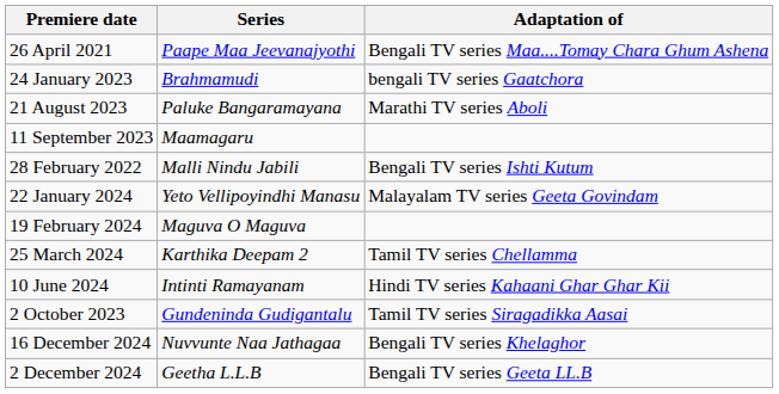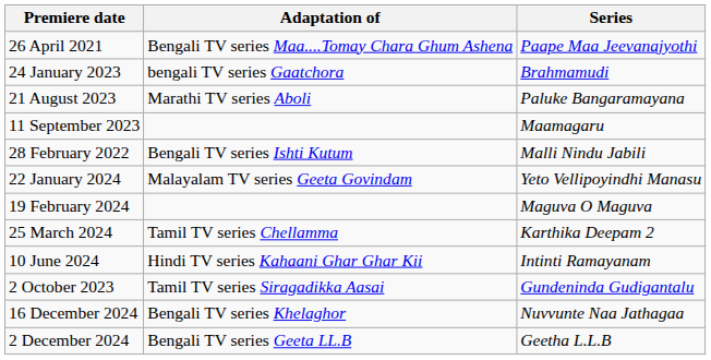 <table class="wikitable sortable">
 <tr>
 <th>Premiere date</th>
+<th>Adaptation of</th>
 <th>Series</th>
-<th>Adaptation of</th>
 </tr>
 <tr>
 <td>26 April 2021</td>
+<td>Bengali TV series <em><a href='#'>Maa....Tomay Chara Ghum Ashena</a></em></td>
 <td><em><a href='#'>Paape Maa Jeevanajyothi</a></em></td>
-<td>Bengali TV series <em><a href='#'>Maa....Tomay Chara Ghum Ashena</a></em></td>
 </tr>
 <tr>
 <td>24 January 2023</td>
+<td>bengali TV series <em><a href='#'>Gaatchora</a></em></td>
 <td><em><a href='#'>Brahmamudi</a></em></td>
-<td>bengali TV series <em><a href='#'>Gaatchora</a></em></td>
 </tr>
 <tr>
 <td>21 August 2023</td>
+<td>Marathi TV series <em><a href='#'>Aboli</a></em></td>
 <td><em>Paluke Bangaramayana</em></td>
-<td>Marathi TV series <em><a href='#'>Aboli</a></em></td>
 </tr>
 <tr>
 <td>11 September 2023</td>
+<td></td>
 <td><em>Maamagaru</em></td>
-<td></td>
 </tr>
 <tr>
 <td>28 February 2022</td>
+<td>Bengali TV series <em><a href='#'>Ishti Kutum</a></em></td>
 <td><em>Malli Nindu Jabili</em></td>
-<td>Bengali TV series <em><a href='#'>Ishti Kutum</a></em></td>
 </tr>
 <tr>
 <td>22 January 2024</td>
+<td>Malayalam TV series <em><a href='#'>Geeta Govindam</a></em></td>
 <td><em>Yeto Vellipoyindhi Manasu</em></td>
-<td>Malayalam TV series <em><a href='#'>Geeta Govindam</a></em></td>
 </tr>
 <tr>
 <td>19 February 2024</td>
+<td></td>
 <td><em>Maguva O Maguva</em></td>
-<td></td>
 </tr>
 <tr>
 <td>25 March 2024</td>
+<td>Tamil TV series <em><a href='#'>Chellamma</a></em></td>
 <td><em>Karthika Deepam 2</em></td>
-<td>Tamil TV series <em><a href='#'>Chellamma</a></em></td>
 </tr>
 <tr>
 <td>10 June 2024</td>
+<td>Hindi TV series <em><a href='#'>Kahaani Ghar Ghar Kii</a></em></td>
 <td><em>Intinti Ramayanam</em></td>
-<td>Hindi TV series <em><a href='#'>Kahaani Ghar Ghar Kii</a></em></td>
 </tr>
 <tr>
 <td>2 October 2023</td>
+<td>Tamil TV series <em><a href='#'>Siragadikka Aasai</a></em></td>
 <td><em><a href='#'>Gundeninda Gudigantalu</a></em></td>
-<td>Tamil TV series <em><a href='#'>Siragadikka Aasai</a></em></td>
 </tr>
 <tr>
 <td>16 December 2024</td>
+<td>Bengali TV series <em><a href='#'>Khelaghor</a></em></td>
 <td><em>Nuvvunte Naa Jathagaa</em></td>
-<td>Bengali TV series <em><a href='#'>Khelaghor</a></em></td>
 </tr>
 <tr>
 <td>2 December 2024</td>
+<td>Bengali TV series <em><a href='#'>Geeta LL.B</a></em></td>
 <td><em>Geetha L.L.B</em></td>
-<td>Bengali TV series <em><a href='#'>Geeta LL.B</a></em></td>
 </tr>
 </table>
